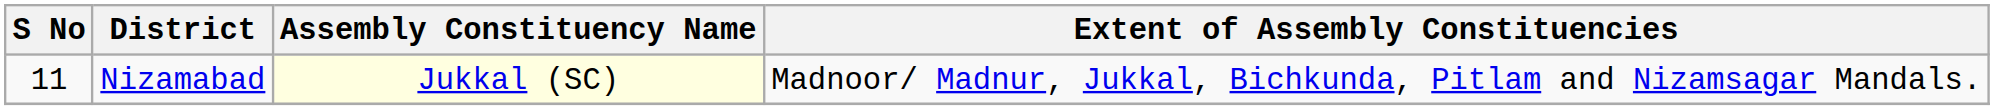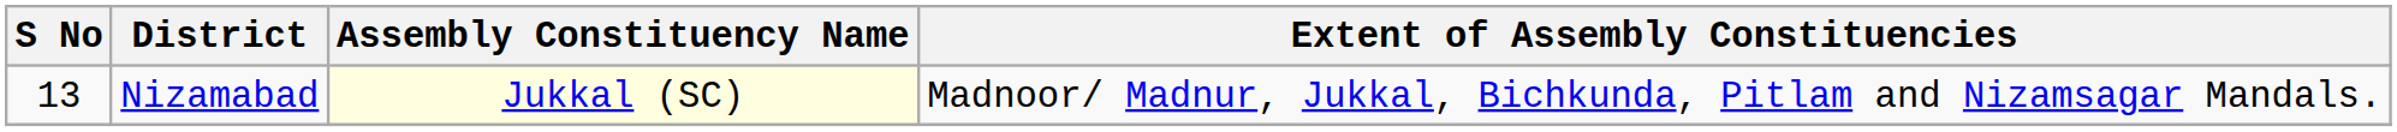 <table class="wikitable" style="text-align: center;">
 <tr |->
 <th>S No</th>
 <th>District</th>
 <th>Assembly Constituency Name</th>
 <th>Extent of Assembly Constituencies</th>
 </tr>
 <tr>
-<td>11</td>
+<td>13</td>
 <td><a href='#'>Nizamabad</a></td>
 <td style="background: lightyellow;"><a href='#'>Jukkal</a> (SC)</td>
 <td>Madnoor/ <a href='#'>Madnur</a>, <a href='#'>Jukkal</a>, <a href='#'>Bichkunda</a>, <a href='#'>Pitlam</a> and <a href='#'>Nizamsagar</a> Mandals.</td>
 </tr>
 <tr>
 </tr>
 </table>
